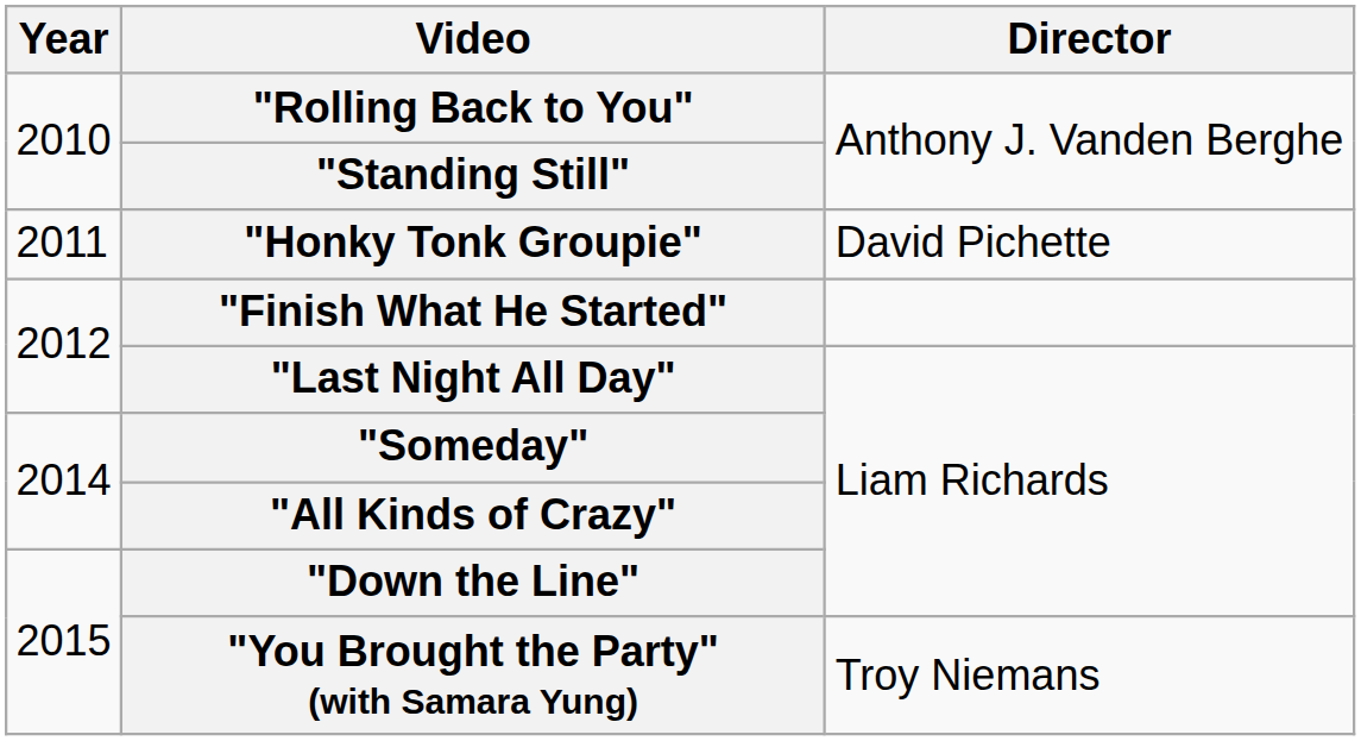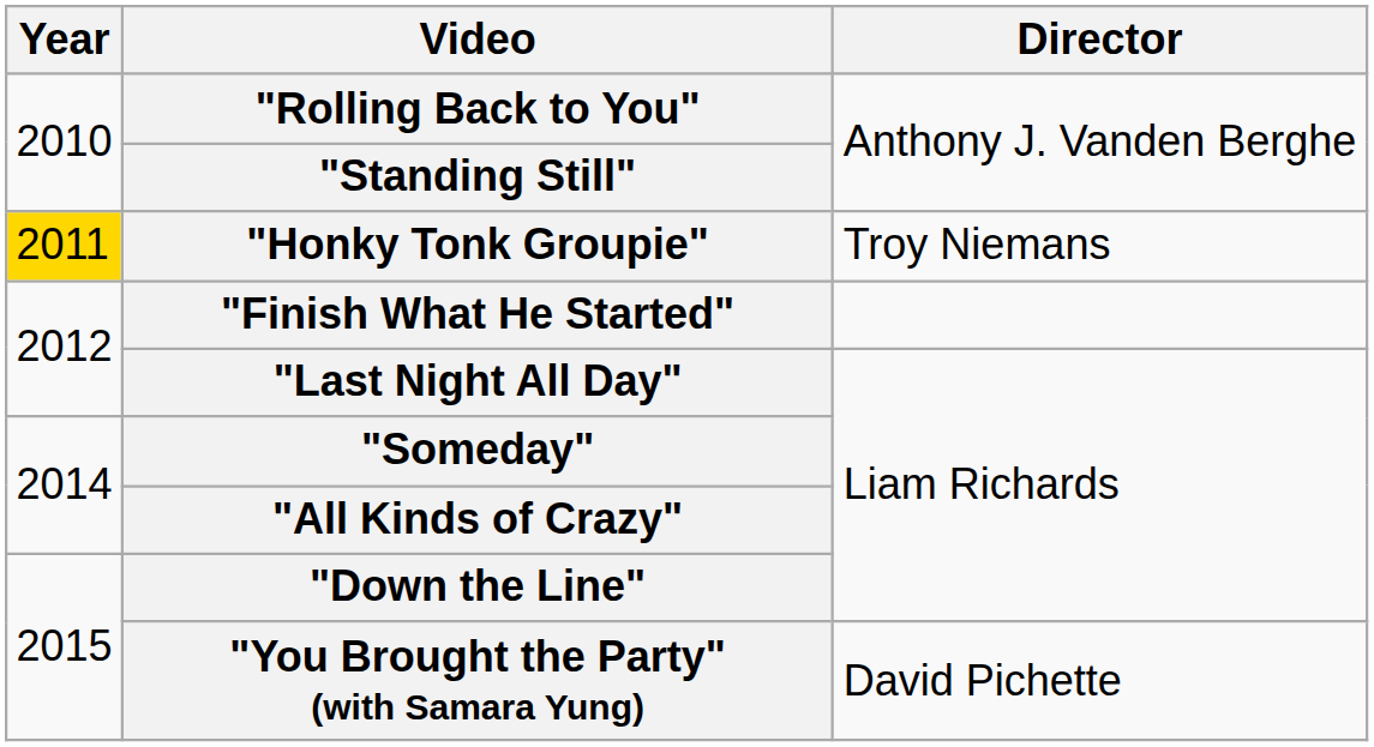 <table class="wikitable plainrowheaders">
 <tr>
 <th>Year</th>
 <th style="width:16em;">Video</th>
 <th>Director</th>
 </tr>
 <tr>
 <td rowspan="2">2010</td>
 <th scope="row">"Rolling Back to You"</th>
 <td rowspan="2">Anthony J. Vanden Berghe</td>
 </tr>
 <tr>
 <th scope="row">"Standing Still"</th>
 </tr>
 <tr>
-<td>2011</td>
+<td style="background: gold;">2011</td>
 <th scope="row">"Honky Tonk Groupie"</th>
-<td>David Pichette</td>
+<td>Troy Niemans</td>
 </tr>
 <tr>
 <td rowspan="2">2012</td>
 <th scope="row">"Finish What He Started"</th>
 <td></td>
 </tr>
 <tr>
 <th scope="row">"Last Night All Day"</th>
 <td rowspan="4">Liam Richards</td>
 </tr>
 <tr>
 <td rowspan="2">2014</td>
 <th scope="row">"Someday"</th>
 </tr>
 <tr>
 <th scope="row">"All Kinds of Crazy"</th>
 </tr>
 <tr>
 <td rowspan="2">2015</td>
 <th scope="row">"Down the Line"</th>
 </tr>
 <tr>
 <th scope="row">"You Brought the Party"<br><small>(with Samara Yung)</small></th>
-<td>Troy Niemans</td>
+<td>David Pichette</td>
 </tr>
 </table>
